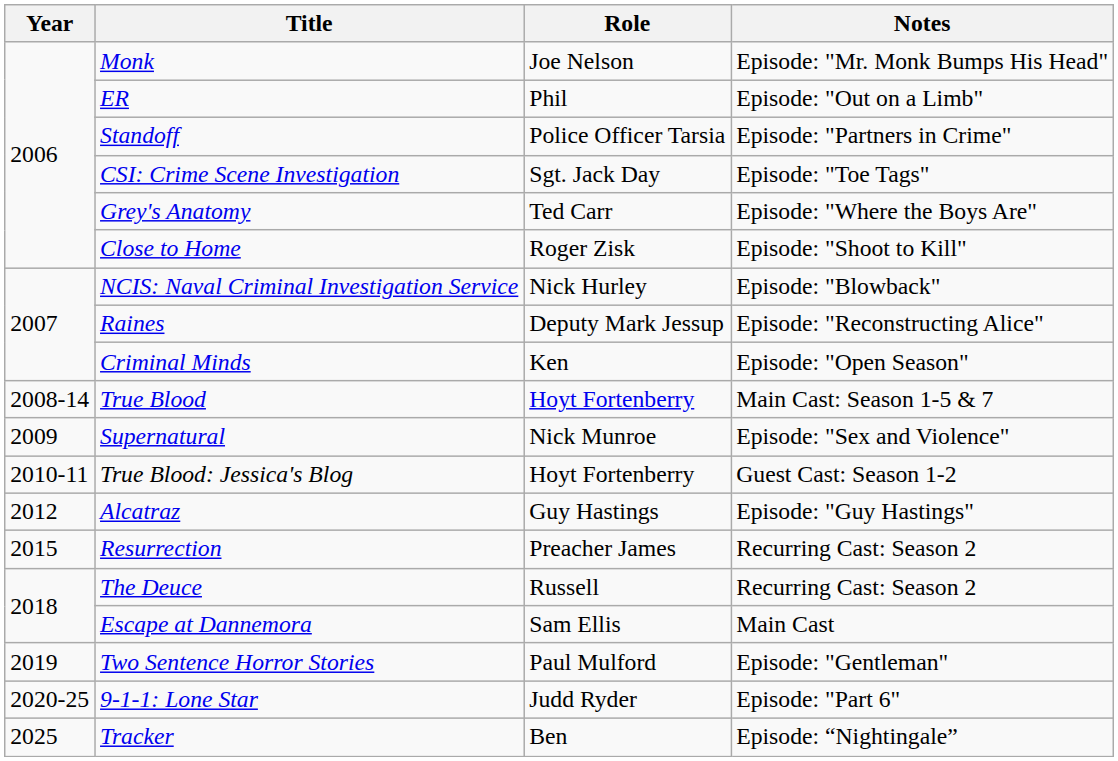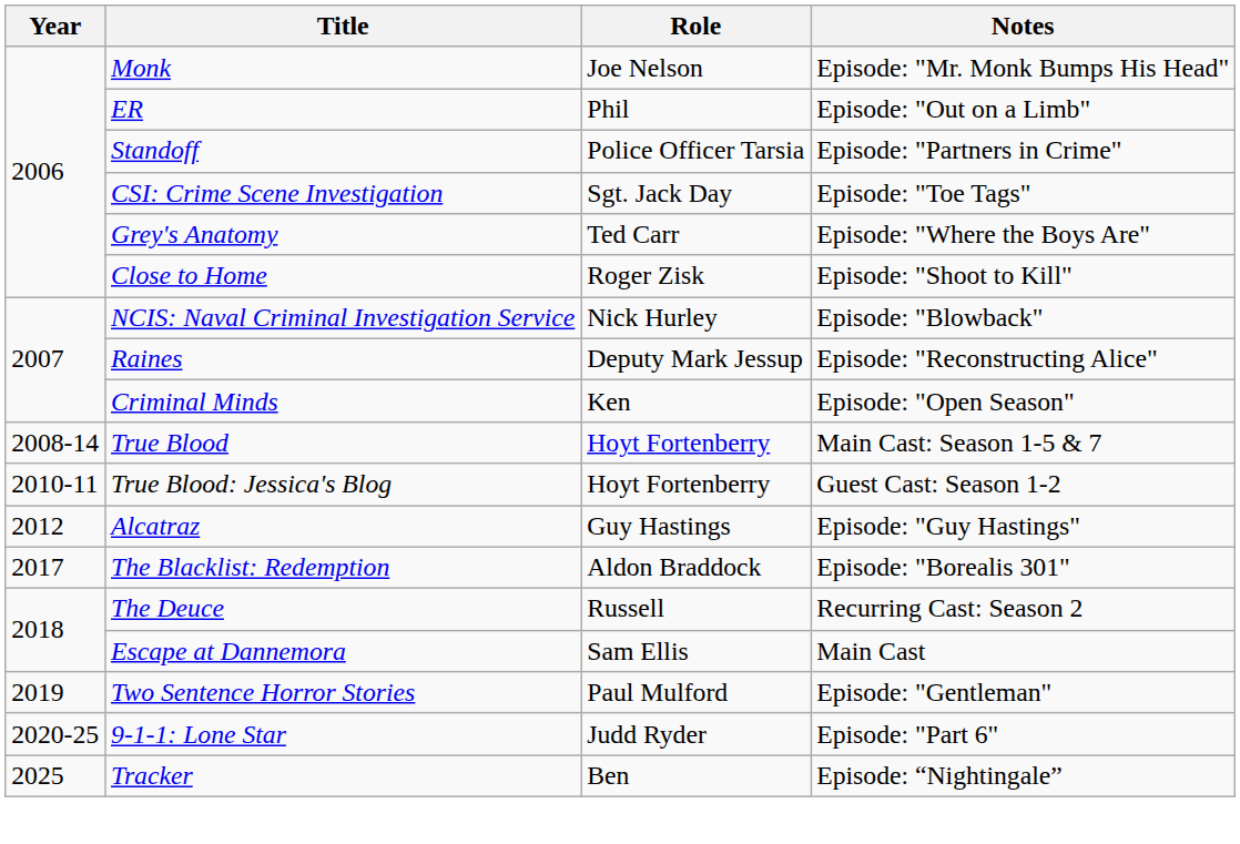 <table class="wikitable sortable">
 <tr>
 <th>Year</th>
 <th>Title</th>
 <th>Role</th>
 <th>Notes</th>
 </tr>
 <tr>
 <td rowspan="6">2006</td>
 <td><em><a href='#'>Monk</a></em></td>
 <td>Joe Nelson</td>
 <td>Episode: "Mr. Monk Bumps His Head"</td>
 </tr>
 <tr>
 <td><em><a href='#'>ER</a></em></td>
 <td>Phil</td>
 <td>Episode: "Out on a Limb"</td>
 </tr>
 <tr>
 <td><em><a href='#'>Standoff</a></em></td>
 <td>Police Officer Tarsia</td>
 <td>Episode: "Partners in Crime"</td>
 </tr>
 <tr>
 <td><em><a href='#'>CSI: Crime Scene Investigation</a></em></td>
 <td>Sgt. Jack Day</td>
 <td>Episode: "Toe Tags"</td>
 </tr>
 <tr>
 <td><em><a href='#'>Grey's Anatomy</a></em></td>
 <td>Ted Carr</td>
 <td>Episode: "Where the Boys Are"</td>
 </tr>
 <tr>
 <td><em><a href='#'>Close to Home</a></em></td>
 <td>Roger Zisk</td>
 <td>Episode: "Shoot to Kill"</td>
 </tr>
 <tr>
 <td rowspan="3">2007</td>
 <td><em><a href='#'>NCIS: Naval Criminal Investigation Service</a></em></td>
 <td>Nick Hurley</td>
 <td>Episode: "Blowback"</td>
 </tr>
 <tr>
 <td><em><a href='#'>Raines</a></em></td>
 <td>Deputy Mark Jessup</td>
 <td>Episode: "Reconstructing Alice"</td>
 </tr>
 <tr>
 <td><em><a href='#'>Criminal Minds</a></em></td>
 <td>Ken</td>
 <td>Episode: "Open Season"</td>
 </tr>
 <tr>
 <td>2008-14</td>
 <td><em><a href='#'>True Blood</a></em></td>
 <td><a href='#'>Hoyt Fortenberry</a></td>
 <td>Main Cast: Season 1-5 & 7</td>
 </tr>
 <tr>
-<td>2009</td>
-<td><em><a href='#'>Supernatural</a></em></td>
-<td>Nick Munroe</td>
-<td>Episode: "Sex and Violence"</td>
-</tr>
-<tr>
 <td>2010-11</td>
 <td><em>True Blood: Jessica's Blog</em></td>
 <td>Hoyt Fortenberry</td>
 <td>Guest Cast: Season 1-2</td>
 </tr>
 <tr>
 <td>2012</td>
 <td><em><a href='#'>Alcatraz</a></em></td>
 <td>Guy Hastings</td>
 <td>Episode: "Guy Hastings"</td>
 </tr>
 <tr>
-<td>2015</td>
-<td><em><a href='#'>Resurrection</a></em></td>
-<td>Preacher James</td>
-<td>Recurring Cast: Season 2</td>
+<td>2017</td>
+<td><em><a href='#'>The Blacklist: Redemption</a></em></td>
+<td>Aldon Braddock</td>
+<td>Episode: "Borealis 301"</td>
 </tr>
 <tr>
 <td rowspan="2">2018</td>
 <td><em><a href='#'>The Deuce</a></em></td>
 <td>Russell</td>
 <td>Recurring Cast: Season 2</td>
 </tr>
 <tr>
 <td><em><a href='#'>Escape at Dannemora</a></em></td>
 <td>Sam Ellis</td>
 <td>Main Cast</td>
 </tr>
 <tr>
 <td>2019</td>
 <td><em><a href='#'>Two Sentence Horror Stories</a></em></td>
 <td>Paul Mulford</td>
 <td>Episode: "Gentleman"</td>
 </tr>
 <tr>
 <td>2020-25</td>
 <td><em><a href='#'>9-1-1: Lone Star</a></em></td>
 <td>Judd Ryder</td>
 <td>Episode: "Part 6"</td>
 </tr>
 <tr>
 <td>2025</td>
 <td><em><a href='#'>Tracker</a></em></td>
 <td>Ben</td>
 <td>Episode: “Nightingale”</td>
 </tr>
 </table>
